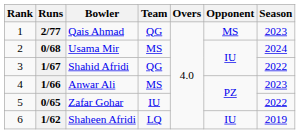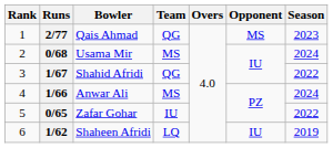 <table class="wikitable" style="text-align:center;">
 <tr>
 <th>Rank</th>
 <th>Runs</th>
 <th>Bowler</th>
 <th>Team</th>
 <th>Overs</th>
 <th>Opponent</th>
 <th>Season</th>
 </tr>
 <tr>
 <td>1</td>
 <th>2/77</th>
 <td align=left><a href='#'>Qais Ahmad</a></td>
 <td><a href='#'>QG</a></td>
 <td rowspan=6>4.0</td>
 <td><a href='#'>MS</a></td>
 <td><a href='#'>2023</a></td>
 </tr>
 <tr>
 <td>2</td>
 <th>0/68</th>
 <td style="text-align:left"><a href='#'>Usama Mir</a></td>
 <td><a href='#'>MS</a></td>
 <td rowspan="2"><a href='#'>IU</a></td>
 <td><a href='#'>2024</a></td>
 </tr>
 <tr>
 <td>3</td>
 <th>1/67</th>
 <td style="text-align:left"><a href='#'>Shahid Afridi</a></td>
 <td><a href='#'>QG</a></td>
 <td><a href='#'>2022</a></td>
 </tr>
 <tr>
 <td>4</td>
 <th>1/66</th>
 <td style="text-align:left"><a href='#'>Anwar Ali</a></td>
 <td><a href='#'>MS</a></td>
 <td rowspan=2><a href='#'>PZ</a></td>
-<td><a href='#'>2023</a></td>
+<td><a href='#'>2024</a></td>
 </tr>
 <tr>
 <td>5</td>
 <th>0/65</th>
 <td style="text-align:left"><a href='#'>Zafar Gohar</a></td>
 <td><a href='#'>IU</a></td>
 <td><a href='#'>2022</a></td>
 </tr>
 <tr>
 <td>6</td>
 <th>1/62</th>
 <td style="text-align:left"><a href='#'>Shaheen Afridi</a></td>
 <td><a href='#'>LQ</a></td>
 <td><a href='#'>IU</a></td>
 <td><a href='#'>2019</a></td>
 </tr>
 </table>
